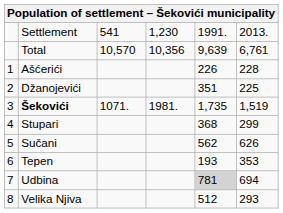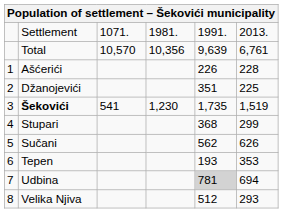 <table class="wikitable">
 <tr>
 <th colspan="6">Population of settlement – Šekovići municipality</th>
 </tr>
 <tr>
 <td></td>
 <td>Settlement</td>
-<td>541</td>
-<td>1,230</td>
+<td>1071.</td>
+<td>1981.</td>
 <td>1991.</td>
 <td>2013.</td>
 </tr>
 <tr>
 <td></td>
 <td>Total</td>
 <td>10,570</td>
 <td>10,356</td>
 <td>9,639</td>
 <td>6,761</td>
 </tr>
 <tr>
 <td>1</td>
 <td>Ašćerići</td>
 <td></td>
 <td></td>
 <td>226</td>
 <td>228</td>
 </tr>
 <tr>
 <td>2</td>
 <td>Džanojevići</td>
 <td></td>
 <td></td>
 <td>351</td>
 <td>225</td>
 </tr>
 <tr>
 <td>3</td>
 <td><strong>Šekovići</strong></td>
-<td>1071.</td>
-<td>1981.</td>
+<td>541</td>
+<td>1,230</td>
 <td>1,735</td>
 <td>1,519</td>
 </tr>
 <tr>
 <td>4</td>
 <td>Stupari</td>
 <td></td>
 <td></td>
 <td>368</td>
 <td>299</td>
 </tr>
 <tr>
 <td>5</td>
 <td>Sučani</td>
 <td></td>
 <td></td>
 <td>562</td>
 <td>626</td>
 </tr>
 <tr>
 <td>6</td>
 <td>Tepen</td>
 <td></td>
 <td></td>
 <td>193</td>
 <td>353</td>
 </tr>
 <tr>
 <td>7</td>
 <td>Udbina</td>
 <td></td>
 <td></td>
 <td style="background: lightgrey;">781</td>
 <td>694</td>
 </tr>
 <tr>
 <td>8</td>
 <td>Velika Njiva</td>
 <td></td>
 <td></td>
 <td>512</td>
 <td>293</td>
 </tr>
 </table>
